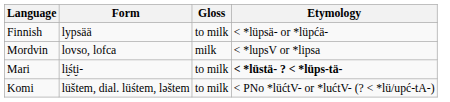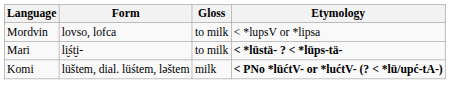 <table class="wikitable">
 <tr>
 <th>Language</th>
 <th>Form</th>
 <th>Gloss</th>
 <th>Etymology</th>
 </tr>
 <tr>
-<td>Finnish</td>
-<td>lypsää</td>
-<td>to milk</td>
-<td>< *lüpsä- or *lüpćä-</td>
-</tr>
-<tr>
 <td>Mordvin</td>
 <td>lovso, lofca</td>
-<td>milk</td>
+<td>to milk</td>
 <td>< *lupsV or *lipsa</td>
 </tr>
 <tr>
 <td>Mari</td>
 <td>li̮śt̮i-</td>
 <td>to milk</td>
 <td><strong>< *lüstä- ? < *lüps-tä-</strong></td>
 </tr>
 <tr>
 <td>Komi</td>
 <td>lüštem, dial. lüśtem, lǝštem</td>
-<td>to milk</td>
-<td>< PNo *lüćtV- or *lućtV- (? < *lü/upć-tA-)</td>
+<td>milk</td>
+<td><strong>< PNo *lüćtV- or *lućtV- (? < *lü/upć-tA-)</strong></td>
 </tr>
 </table>
